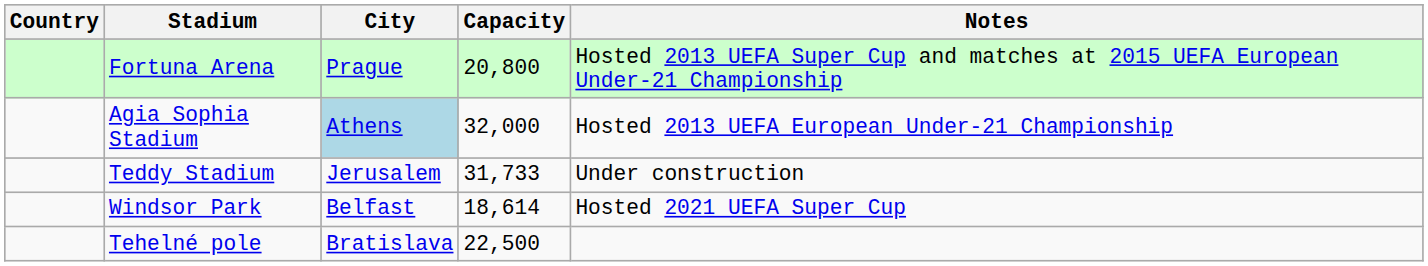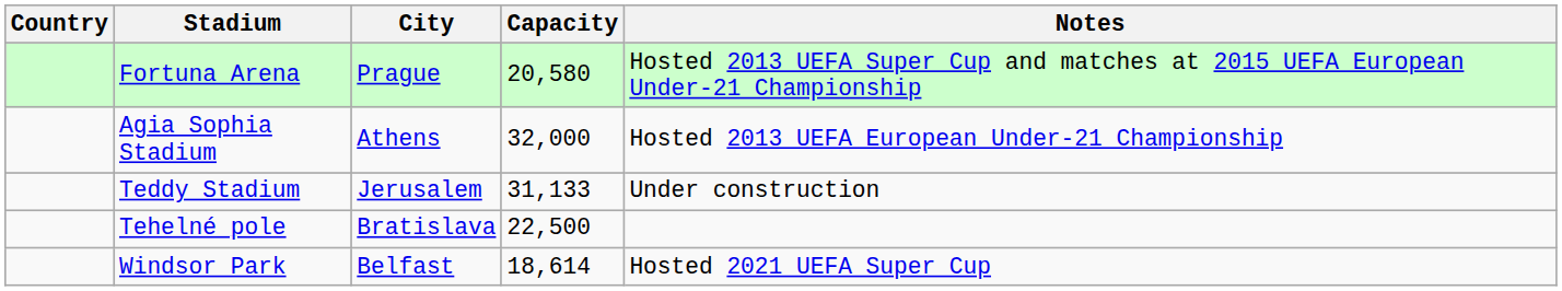 <table class="wikitable sortable">
 <tr>
 <th>Country</th>
 <th>Stadium</th>
 <th>City</th>
 <th>Capacity</th>
 <th>Notes</th>
 </tr>
 <tr bgcolor=#ccffcc>
 <td></td>
 <td><a href='#'>Fortuna Arena</a></td>
 <td><a href='#'>Prague</a></td>
-<td>20,800</td>
+<td>20,580</td>
 <td>Hosted <a href='#'>2013 UEFA Super Cup</a> and matches at <a href='#'>2015 UEFA European Under-21 Championship</a></td>
 </tr>
 <tr>
 <td></td>
 <td><a href='#'>Agia Sophia Stadium</a></td>
-<td style="background: lightblue;"><a href='#'>Athens</a></td>
+<td><a href='#'>Athens</a></td>
 <td>32,000</td>
 <td>Hosted <a href='#'>2013 UEFA European Under-21 Championship</a></td>
 </tr>
 <tr>
 <td></td>
 <td><a href='#'>Teddy Stadium</a></td>
 <td><a href='#'>Jerusalem</a></td>
-<td>31,733</td>
+<td>31,133</td>
 <td>Under construction</td>
+</tr>
+<tr>
+<td></td>
+<td><a href='#'>Tehelné pole</a></td>
+<td><a href='#'>Bratislava</a></td>
+<td>22,500</td>
+<td></td>
 </tr>
 <tr>
 <td></td>
 <td><a href='#'>Windsor Park</a></td>
 <td><a href='#'>Belfast</a></td>
 <td>18,614</td>
 <td>Hosted <a href='#'>2021 UEFA Super Cup</a></td>
 </tr>
-<tr>
-<td></td>
-<td><a href='#'>Tehelné pole</a></td>
-<td><a href='#'>Bratislava</a></td>
-<td>22,500</td>
-<td></td>
-</tr>
 </table>
